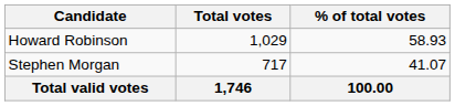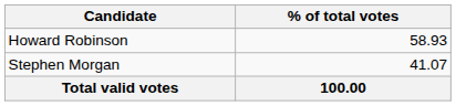 <table style="width:475px;" class="wikitable">
 <tr bgcolor="#EEEEEE">
 <th align="left">Candidate</th>
-<th align="right">Total votes</th>
 <th align="right">% of total votes</th>
 </tr>
 <tr>
 <td align="left">Howard Robinson</td>
-<td align="right">1,029</td>
 <td align="right">58.93</td>
 </tr>
 <tr>
 <td align="left">Stephen Morgan</td>
-<td align="right">717</td>
 <td align="right">41.07</td>
 </tr>
 <tr bgcolor="#EEEEEE">
 <th align="left">Total valid votes</th>
-<th align="right"><strong>1,746</strong></th>
 <th align="right"><strong>100.00</strong></th>
 </tr>
 </table>
